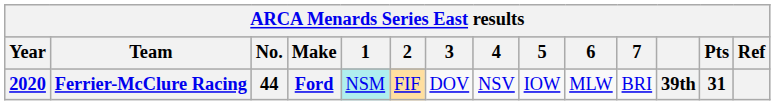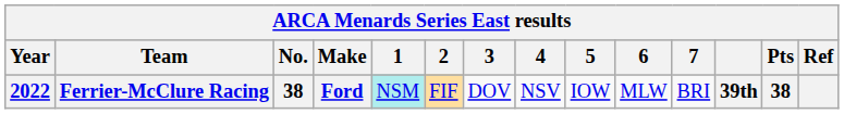 <table class="wikitable" style="text-align:center; font-size:75%">
 <tr>
 <th colspan="23"><a href='#'>ARCA Menards Series East</a> results</th>
 </tr>
 <tr>
 <th>Year</th>
 <th>Team</th>
 <th>No.</th>
 <th>Make</th>
 <th>1</th>
 <th>2</th>
 <th>3</th>
 <th>4</th>
 <th>5</th>
 <th>6</th>
 <th>7</th>
 <th></th>
 <th>Pts</th>
 <th>Ref</th>
 </tr>
 <tr>
-<th><a href='#'>2020</a></th>
+<th><a href='#'>2022</a></th>
 <th><a href='#'>Ferrier-McClure Racing</a></th>
-<th>44</th>
+<th>38</th>
 <th><a href='#'>Ford</a></th>
 <td style="background: paleturquoise;"><a href='#'>NSM</a></td>
 <td style="background:#FFDF9F;"><a href='#'>FIF</a><br></td>
 <td><a href='#'>DOV</a></td>
 <td><a href='#'>NSV</a></td>
 <td><a href='#'>IOW</a></td>
 <td><a href='#'>MLW</a></td>
 <td><a href='#'>BRI</a></td>
 <th>39th</th>
-<th>31</th>
+<th>38</th>
 <th></th>
 </tr>
 </table>
